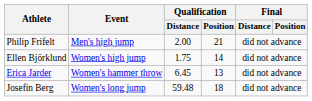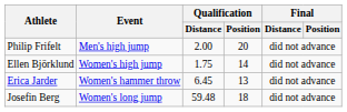 <table class=wikitable style="font-size:90%">
 <tr>
 <th rowspan="2">Athlete</th>
 <th rowspan="2">Event</th>
 <th colspan="2">Qualification</th>
 <th colspan="2">Final</th>
 </tr>
 <tr style="font-size:95%">
 <th>Distance</th>
 <th>Position</th>
 <th>Distance</th>
 <th>Position</th>
 </tr>
 <tr align=center>
 <td align=left>Philip Frifelt</td>
 <td align=left><a href='#'>Men's high jump</a></td>
 <td>2.00</td>
-<td>21</td>
+<td>20</td>
 <td colspan=2>did not advance</td>
 </tr>
 <tr align=center>
 <td align=left>Ellen Björklund</td>
 <td align=left><a href='#'>Women's high jump</a></td>
 <td>1.75</td>
 <td>14</td>
 <td colspan=2>did not advance</td>
 </tr>
 <tr align=center>
 <td align=left><a href='#'>Erica Jarder</a></td>
 <td align=left><a href='#'>Women's hammer throw</a></td>
 <td>6.45</td>
 <td>13</td>
 <td colspan=2>did not advance</td>
 </tr>
 <tr align=center>
 <td align=left>Josefin Berg</td>
 <td align=left><a href='#'>Women's long jump</a></td>
 <td>59.48</td>
 <td>18</td>
 <td colspan=2>did not advance</td>
 </tr>
 </table>
